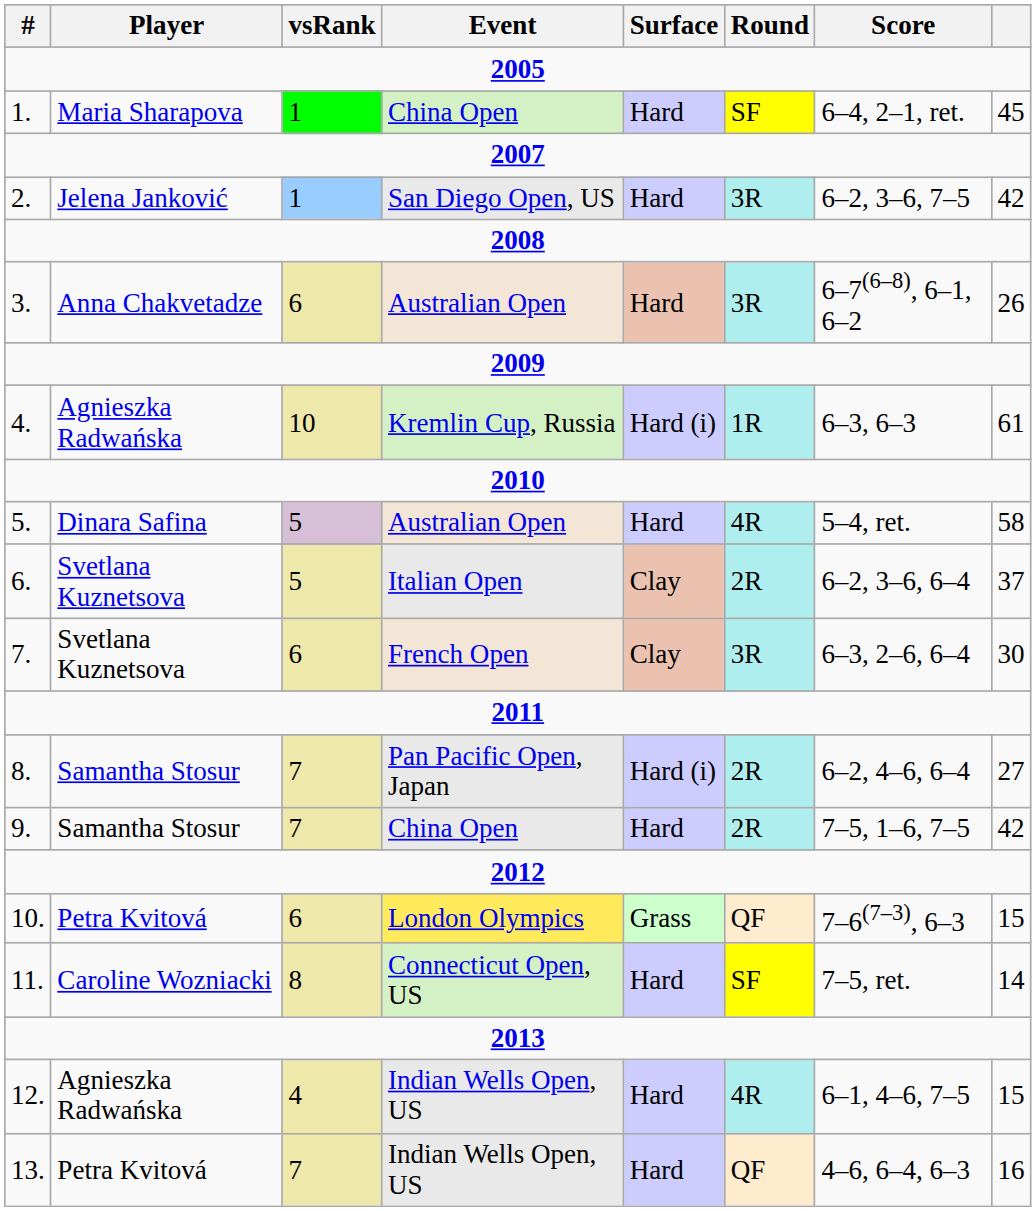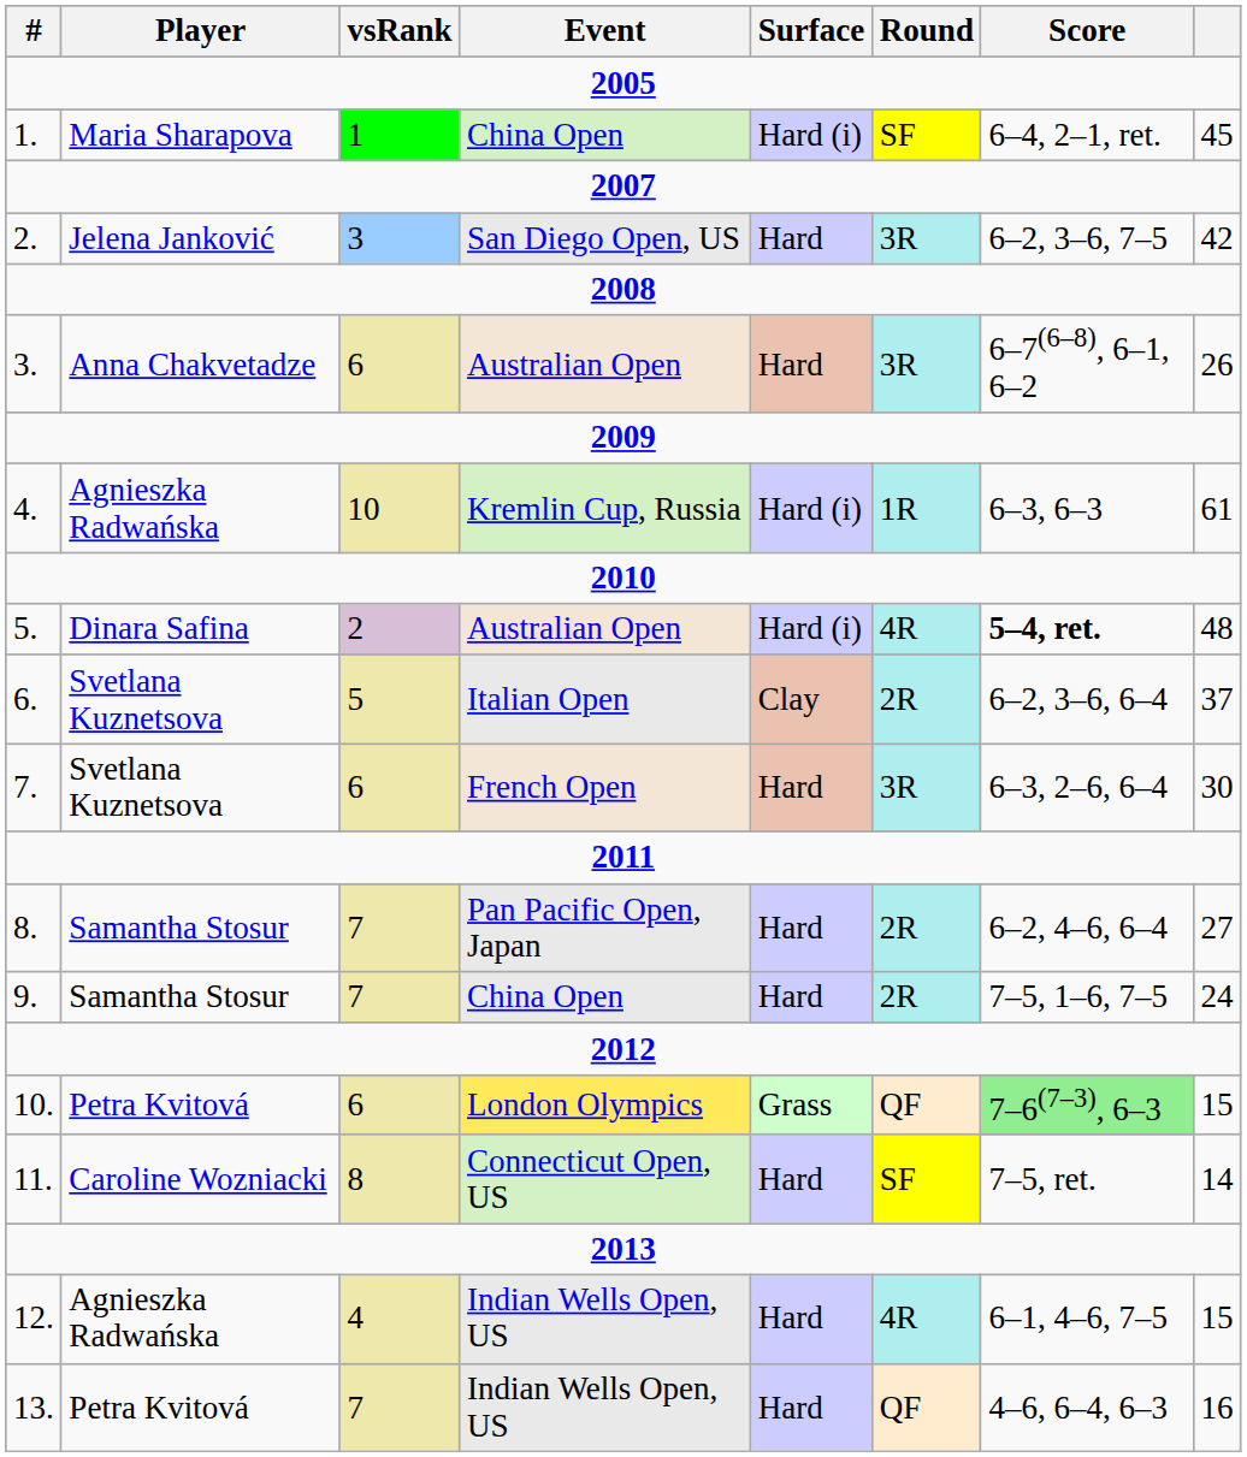 <table class="wikitable sortable">
 <tr>
 <th>#</th>
 <th>Player</th>
 <th>vsRank</th>
 <th>Event</th>
 <th>Surface</th>
 <th>Round</th>
 <th>Score</th>
 <th></th>
 </tr>
 <tr>
 <td colspan=8 style=text-align:center><strong><a href='#'>2005</a></strong></td>
 </tr>
 <tr>
 <td>1.</td>
 <td> <a href='#'>Maria Sharapova</a></td>
 <td bgcolor=lime>1</td>
 <td bgcolor=d4f1c5><a href='#'>China Open</a></td>
-<td bgcolor=CCCCFF>Hard</td>
+<td bgcolor=CCCCFF>Hard (i)</td>
 <td bgcolor=yellow>SF</td>
 <td>6–4, 2–1, ret.</td>
 <td>45</td>
 </tr>
 <tr>
 <td colspan=8 style=text-align:center><strong><a href='#'>2007</a></strong></td>
 </tr>
 <tr>
 <td>2.</td>
 <td> <a href='#'>Jelena Janković</a></td>
-<td bgcolor=99ccff>1</td>
+<td bgcolor=99ccff>3</td>
 <td bgcolor=e9e9e9><a href='#'>San Diego Open</a>, US</td>
 <td bgcolor=CCCCFF>Hard</td>
 <td bgcolor=afeeee>3R</td>
 <td>6–2, 3–6, 7–5</td>
 <td>42</td>
 </tr>
 <tr>
 <td colspan=8 style=text-align:center><strong><a href='#'>2008</a></strong></td>
 </tr>
 <tr>
 <td>3.</td>
 <td> <a href='#'>Anna Chakvetadze</a></td>
 <td bgcolor=EEE8AA>6</td>
 <td bgcolor=f3e6d7><a href='#'>Australian Open</a></td>
 <td bgcolor=EBC2AF>Hard</td>
 <td bgcolor=afeeee>3R</td>
 <td>6–7<sup>(6–8)</sup>, 6–1, 6–2</td>
 <td>26</td>
 </tr>
 <tr>
 <td colspan=8 style=text-align:center><strong><a href='#'>2009</a></strong></td>
 </tr>
 <tr>
 <td>4.</td>
 <td> <a href='#'>Agnieszka Radwańska</a></td>
 <td bgcolor=EEE8AA>10</td>
 <td bgcolor=d4f1c5><a href='#'>Kremlin Cup</a>, Russia</td>
 <td bgcolor=CCCCFF>Hard (i)</td>
 <td bgcolor=afeeee>1R</td>
 <td>6–3, 6–3</td>
 <td>61</td>
 </tr>
 <tr>
 <td colspan=8 style=text-align:center><strong><a href='#'>2010</a></strong></td>
 </tr>
 <tr>
 <td>5.</td>
 <td> <a href='#'>Dinara Safina</a></td>
-<td bgcolor=thistle>5</td>
+<td bgcolor=thistle>2</td>
 <td bgcolor=f3e6d7><a href='#'>Australian Open</a></td>
-<td bgcolor=CCCCFF>Hard</td>
+<td bgcolor=CCCCFF>Hard (i)</td>
 <td bgcolor=afeeee>4R</td>
-<td>5–4, ret.</td>
-<td>58</td>
+<td><strong>5–4, ret.</strong></td>
+<td>48</td>
 </tr>
 <tr>
 <td>6.</td>
 <td> <a href='#'>Svetlana Kuznetsova</a></td>
 <td bgcolor=EEE8AA>5</td>
 <td bgcolor=e9e9e9><a href='#'>Italian Open</a></td>
 <td bgcolor=EBC2AF>Clay</td>
 <td bgcolor=afeeee>2R</td>
 <td>6–2, 3–6, 6–4</td>
 <td>37</td>
 </tr>
 <tr>
 <td>7.</td>
 <td> Svetlana Kuznetsova</td>
 <td bgcolor=EEE8AA>6</td>
 <td bgcolor=f3e6d7><a href='#'>French Open</a></td>
-<td bgcolor=EBC2AF>Clay</td>
+<td bgcolor=EBC2AF>Hard</td>
 <td bgcolor=afeeee>3R</td>
 <td>6–3, 2–6, 6–4</td>
 <td>30</td>
 </tr>
 <tr>
 <td colspan=8 style=text-align:center><strong><a href='#'>2011</a></strong></td>
 </tr>
 <tr>
 <td>8.</td>
 <td> <a href='#'>Samantha Stosur</a></td>
 <td bgcolor=EEE8AA>7</td>
 <td bgcolor=e9e9e9><a href='#'>Pan Pacific Open</a>, Japan</td>
-<td bgcolor=CCCCFF>Hard (i)</td>
+<td bgcolor=CCCCFF>Hard</td>
 <td bgcolor=afeeee>2R</td>
 <td>6–2, 4–6, 6–4</td>
 <td>27</td>
 </tr>
 <tr>
 <td>9.</td>
 <td> Samantha Stosur</td>
 <td bgcolor=EEE8AA>7</td>
 <td bgcolor=e9e9e9><a href='#'>China Open</a></td>
 <td bgcolor=CCCCFF>Hard</td>
 <td bgcolor=afeeee>2R</td>
 <td>7–5, 1–6, 7–5</td>
-<td>42</td>
+<td>24</td>
 </tr>
 <tr>
 <td colspan=8 style=text-align:center><strong><a href='#'>2012</a></strong></td>
 </tr>
 <tr>
 <td>10.</td>
 <td> <a href='#'>Petra Kvitová</a></td>
 <td bgcolor=EEE8AA>6</td>
 <td bgcolor=ffea5c><a href='#'>London Olympics</a></td>
 <td bgcolor=CCFFCC>Grass</td>
 <td bgcolor=ffebcd>QF</td>
-<td>7–6<sup>(7–3)</sup>, 6–3</td>
+<td style="background: lightgreen;">7–6<sup>(7–3)</sup>, 6–3</td>
 <td>15</td>
 </tr>
 <tr>
 <td>11.</td>
 <td> <a href='#'>Caroline Wozniacki</a></td>
 <td bgcolor=EEE8AA>8</td>
 <td bgcolor=d4f1c5><a href='#'>Connecticut Open</a>, US</td>
 <td bgcolor=CCCCFF>Hard</td>
 <td bgcolor=yellow>SF</td>
 <td>7–5, ret.</td>
 <td>14</td>
 </tr>
 <tr>
 <td colspan=8 style=text-align:center><strong><a href='#'>2013</a></strong></td>
 </tr>
 <tr>
 <td>12.</td>
 <td> Agnieszka Radwańska</td>
 <td bgcolor=EEE8AA>4</td>
 <td bgcolor=e9e9e9><a href='#'>Indian Wells Open</a>, US</td>
 <td bgcolor=CCCCFF>Hard</td>
 <td bgcolor=afeeee>4R</td>
 <td>6–1, 4–6, 7–5</td>
 <td>15</td>
 </tr>
 <tr>
 <td>13.</td>
 <td> Petra Kvitová</td>
 <td bgcolor=EEE8AA>7</td>
 <td bgcolor=e9e9e9>Indian Wells Open, US</td>
 <td bgcolor=CCCCFF>Hard</td>
 <td bgcolor=ffebcd>QF</td>
 <td>4–6, 6–4, 6–3</td>
 <td>16</td>
 </tr>
 </table>
